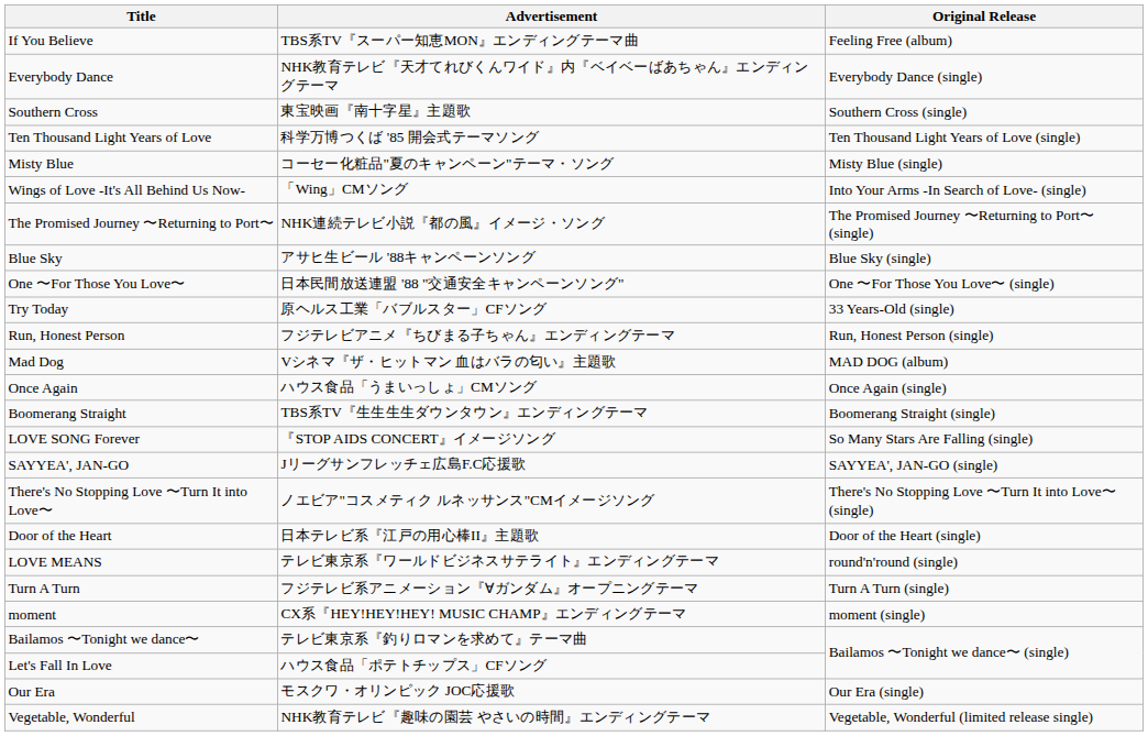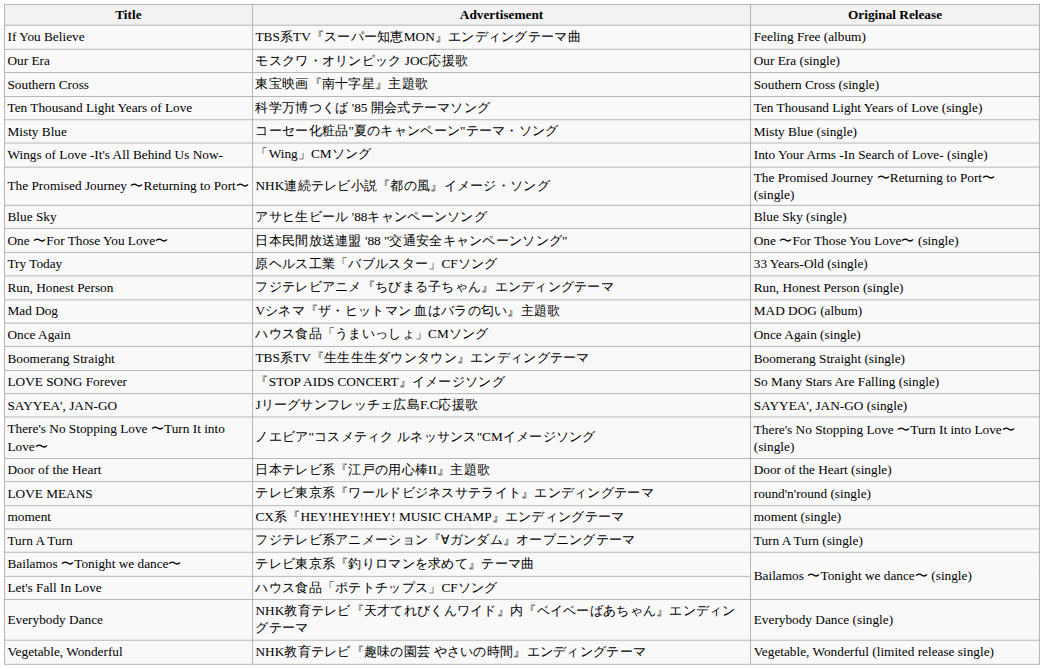 <table class="wikitable">
 <tr>
 <th>Title</th>
 <th>Advertisement</th>
 <th>Original Release</th>
 </tr>
 <tr>
 <td>If You Believe</td>
 <td>TBS系TV『スーパー知恵MON』エンディングテーマ曲</td>
 <td>Feeling Free (album)</td>
 </tr>
 <tr>
-<td>Everybody Dance</td>
-<td>NHK教育テレビ『天才てれびくんワイド』内『ベイベーばあちゃん』エンディングテーマ</td>
-<td>Everybody Dance (single)</td>
+<td>Our Era</td>
+<td>モスクワ・オリンピック JOC応援歌</td>
+<td>Our Era (single)</td>
 </tr>
 <tr>
 <td>Southern Cross</td>
 <td>東宝映画『南十字星』主題歌</td>
 <td>Southern Cross (single)</td>
 </tr>
 <tr>
 <td>Ten Thousand Light Years of Love</td>
 <td>科学万博つくば '85 開会式テーマソング</td>
 <td>Ten Thousand Light Years of Love (single)</td>
 </tr>
 <tr>
 <td>Misty Blue</td>
 <td>コーセー化粧品"夏のキャンペーン"テーマ・ソング</td>
 <td>Misty Blue (single)</td>
 </tr>
 <tr>
 <td>Wings of Love -It's All Behind Us Now-</td>
 <td>「Wing」CMソング</td>
 <td>Into Your Arms -In Search of Love- (single)</td>
 </tr>
 <tr>
 <td>The Promised Journey 〜Returning to Port〜</td>
 <td>NHK連続テレビ小説『都の風』イメージ・ソング</td>
 <td>The Promised Journey 〜Returning to Port〜 (single)</td>
 </tr>
 <tr>
 <td>Blue Sky</td>
 <td>アサヒ生ビール '88キャンペーンソング</td>
 <td>Blue Sky (single)</td>
 </tr>
 <tr>
 <td>One 〜For Those You Love〜</td>
 <td>日本民間放送連盟 '88 "交通安全キャンペーンソング"</td>
 <td>One 〜For Those You Love〜 (single)</td>
 </tr>
 <tr>
 <td>Try Today</td>
 <td>原ヘルス工業「バブルスター」CFソング</td>
 <td>33 Years-Old (single)</td>
 </tr>
 <tr>
 <td>Run, Honest Person</td>
 <td>フジテレビアニメ『ちびまる子ちゃん』エンディングテーマ</td>
 <td>Run, Honest Person (single)</td>
 </tr>
 <tr>
 <td>Mad Dog</td>
 <td>Vシネマ『ザ・ヒットマン 血はバラの匂い』主題歌</td>
 <td>MAD DOG (album)</td>
 </tr>
 <tr>
 <td>Once Again</td>
 <td>ハウス食品「うまいっしょ」CMソング</td>
 <td>Once Again (single)</td>
 </tr>
 <tr>
 <td>Boomerang Straight</td>
 <td>TBS系TV『生生生生ダウンタウン』エンディングテーマ</td>
 <td>Boomerang Straight (single)</td>
 </tr>
 <tr>
 <td>LOVE SONG Forever</td>
 <td>『STOP AIDS CONCERT』イメージソング</td>
 <td>So Many Stars Are Falling (single)</td>
 </tr>
 <tr>
 <td>SAYYEA', JAN-GO</td>
 <td>Jリーグサンフレッチェ広島F.C応援歌</td>
 <td>SAYYEA', JAN-GO (single)</td>
 </tr>
 <tr>
 <td>There's No Stopping Love 〜Turn It into Love〜</td>
 <td>ノエビア"コスメティク ルネッサンス"CMイメージソング</td>
 <td>There's No Stopping Love 〜Turn It into Love〜 (single)</td>
 </tr>
 <tr>
 <td>Door of the Heart</td>
 <td>日本テレビ系『江戸の用心棒II』主題歌</td>
 <td>Door of the Heart (single)</td>
 </tr>
 <tr>
 <td>LOVE MEANS</td>
 <td>テレビ東京系『ワールドビジネスサテライト』エンディングテーマ</td>
 <td>round'n'round (single)</td>
 </tr>
 <tr>
+<td>moment</td>
+<td>CX系『HEY!HEY!HEY! MUSIC CHAMP』エンディングテーマ</td>
+<td>moment (single)</td>
+</tr>
+<tr>
 <td>Turn A Turn</td>
 <td>フジテレビ系アニメーション『∀ガンダム』オープニングテーマ</td>
 <td>Turn A Turn (single)</td>
-</tr>
-<tr>
-<td>moment</td>
-<td>CX系『HEY!HEY!HEY! MUSIC CHAMP』エンディングテーマ</td>
-<td>moment (single)</td>
 </tr>
 <tr>
 <td>Bailamos 〜Tonight we dance〜</td>
 <td>テレビ東京系『釣りロマンを求めて』テーマ曲</td>
 <td rowspan="2">Bailamos 〜Tonight we dance〜 (single)</td>
 </tr>
 <tr>
 <td>Let's Fall In Love</td>
 <td>ハウス食品「ポテトチップス」CFソング</td>
 </tr>
 <tr>
-<td>Our Era</td>
-<td>モスクワ・オリンピック JOC応援歌</td>
-<td>Our Era (single)</td>
+<td>Everybody Dance</td>
+<td>NHK教育テレビ『天才てれびくんワイド』内『ベイベーばあちゃん』エンディングテーマ</td>
+<td>Everybody Dance (single)</td>
 </tr>
 <tr>
 <td>Vegetable, Wonderful</td>
 <td>NHK教育テレビ『趣味の園芸 やさいの時間』エンディングテーマ</td>
 <td>Vegetable, Wonderful (limited release single)</td>
 </tr>
 </table>
